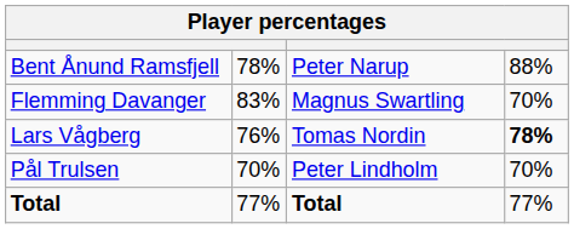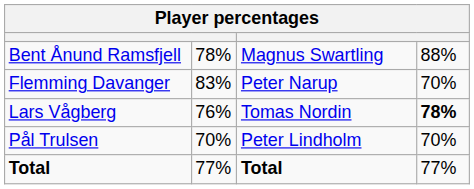 <table class="wikitable">
 <tr>
 <th colspan=4 width=400>Player percentages</th>
 </tr>
 <tr>
 <th colspan=2 width=200></th>
 <th colspan=2 width=200></th>
 </tr>
 <tr>
 <td><a href='#'>Bent Ånund Ramsfjell</a></td>
 <td>78%</td>
-<td><a href='#'>Peter Narup</a></td>
+<td><a href='#'>Magnus Swartling</a></td>
 <td>88%</td>
 </tr>
 <tr>
 <td><a href='#'>Flemming Davanger</a></td>
 <td>83%</td>
-<td><a href='#'>Magnus Swartling</a></td>
+<td><a href='#'>Peter Narup</a></td>
 <td>70%</td>
 </tr>
 <tr>
 <td><a href='#'>Lars Vågberg</a></td>
 <td>76%</td>
 <td><a href='#'>Tomas Nordin</a></td>
 <td><strong>78%</strong></td>
 </tr>
 <tr>
 <td><a href='#'>Pål Trulsen</a></td>
 <td>70%</td>
 <td><a href='#'>Peter Lindholm</a></td>
 <td>70%</td>
 </tr>
 <tr>
 <td><strong>Total</strong></td>
 <td>77%</td>
 <td><strong>Total</strong></td>
 <td>77%</td>
 </tr>
 </table>
